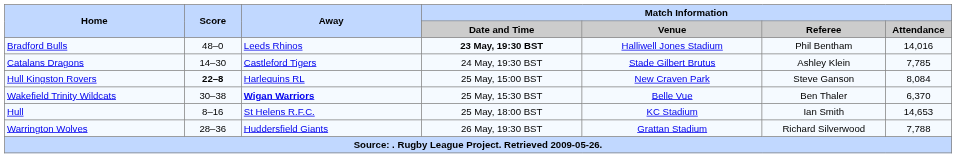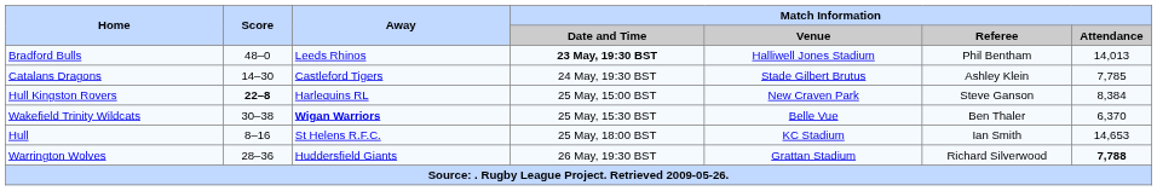 <table border="1" cellpadding="3" cellspacing="0" style="border-collapse:collapse; font-size:80%; text-align:center; width:100%;">
 <tr style="background:#c1d8ff;">
 <th rowspan="2" style="width:19%;">Home</th>
 <th rowspan="2" style="width:6%;">Score</th>
 <th rowspan="2" style="width:19%;">Away</th>
 <th colspan=6>Match Information</th>
 </tr>
 <tr style="background:#ccc;">
 <th width=17%>Date and Time</th>
 <th width=19%>Venue</th>
 <th width=13%>Referee</th>
 <th width=7%>Attendance</th>
 </tr>
 <tr style="background:#f5faff;">
 <td align=left> <a href='#'>Bradford Bulls</a></td>
 <td>48–0</td>
 <td align=left> <a href='#'>Leeds Rhinos</a></td>
 <td><strong>23 May, 19:30 BST</strong></td>
 <td><a href='#'>Halliwell Jones Stadium</a></td>
 <td>Phil Bentham</td>
-<td>14,016</td>
+<td>14,013</td>
 </tr>
 <tr style="background:#f5faff;">
 <td align=left> <a href='#'>Catalans Dragons</a></td>
 <td>14–30</td>
 <td align=left> <a href='#'>Castleford Tigers</a></td>
 <td>24 May, 19:30 BST</td>
 <td><a href='#'>Stade Gilbert Brutus</a></td>
 <td>Ashley Klein</td>
 <td>7,785</td>
 </tr>
 <tr style="background:#f5faff;">
 <td align=left> <a href='#'>Hull Kingston Rovers</a></td>
 <td><strong>22–8</strong></td>
 <td align=left> <a href='#'>Harlequins RL</a></td>
 <td>25 May, 15:00 BST</td>
 <td><a href='#'>New Craven Park</a></td>
 <td>Steve Ganson</td>
-<td>8,084</td>
+<td>8,384</td>
 </tr>
 <tr style="background:#f5faff;">
 <td align=left> <a href='#'>Wakefield Trinity Wildcats</a></td>
 <td>30–38</td>
 <td align=left><strong> <a href='#'>Wigan Warriors</a></strong></td>
 <td>25 May, 15:30 BST</td>
 <td><a href='#'>Belle Vue</a></td>
 <td>Ben Thaler</td>
 <td>6,370</td>
 </tr>
 <tr style="background:#f5faff;">
 <td align=left> <a href='#'>Hull</a></td>
 <td>8–16</td>
 <td align=left> <a href='#'>St Helens R.F.C.</a></td>
 <td>25 May, 18:00 BST</td>
 <td><a href='#'>KC Stadium</a></td>
 <td>Ian Smith</td>
 <td>14,653</td>
 </tr>
 <tr style="background:#f5faff;">
 <td align=left> <a href='#'>Warrington Wolves</a></td>
 <td>28–36</td>
 <td align=left> <a href='#'>Huddersfield Giants</a></td>
 <td>26 May, 19:30 BST</td>
 <td><a href='#'>Grattan Stadium</a></td>
 <td>Richard Silverwood</td>
-<td>7,788</td>
+<td><strong>7,788</strong></td>
 </tr>
 <tr style="background:#c1d8ff;">
 <th colspan=10>Source: . Rugby League Project. Retrieved 2009-05-26.</th>
 </tr>
 </table>
